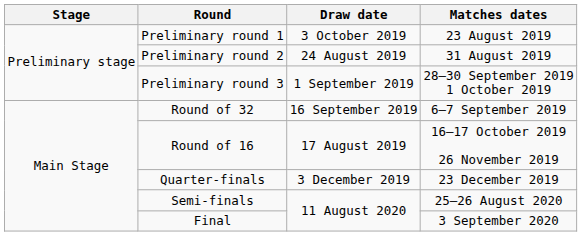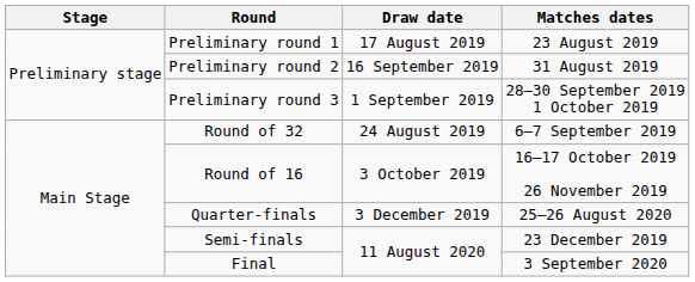 <table class="wikitable" style="text-align:center">
 <tr>
 <th>Stage</th>
 <th>Round</th>
 <th>Draw date</th>
 <th>Matches dates</th>
 </tr>
 <tr>
 <td rowspan=3>Preliminary stage</td>
 <td>Preliminary round 1</td>
-<td>3 October 2019 </td>
+<td>17 August 2019</td>
 <td>23 August 2019</td>
 </tr>
 <tr>
 <td>Preliminary round 2</td>
-<td>24 August 2019</td>
+<td>16 September 2019</td>
 <td>31 August 2019</td>
 </tr>
 <tr>
 <td>Preliminary round 3</td>
 <td>1 September 2019</td>
 <td>28–30 September 2019<br>1 October 2019</td>
 </tr>
 <tr>
 <td rowspan=5>Main Stage</td>
 <td>Round of 32</td>
-<td>16 September 2019</td>
+<td>24 August 2019</td>
 <td>6–7 September 2019</td>
 </tr>
 <tr>
 <td>Round of 16</td>
-<td>17 August 2019</td>
+<td>3 October 2019 </td>
 <td>16–17 October 2019 <br><br>26 November 2019 </td>
 </tr>
 <tr>
 <td>Quarter-finals</td>
 <td>3 December 2019 </td>
-<td>23 December 2019 </td>
+<td>25–26 August 2020</td>
 </tr>
 <tr>
 <td>Semi-finals</td>
 <td rowspan=2>11 August 2020</td>
-<td>25–26 August 2020</td>
+<td>23 December 2019 </td>
 </tr>
 <tr>
 <td>Final</td>
 <td>3 September 2020</td>
 </tr>
 </table>
